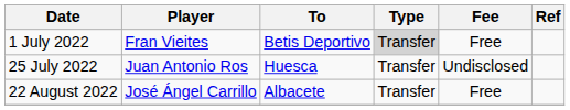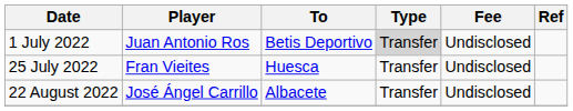 <table class="wikitable">
 <tr>
 <th>Date</th>
 <th>Player</th>
 <th>To</th>
 <th>Type</th>
 <th>Fee</th>
 <th>Ref</th>
 </tr>
 <tr>
 <td>1 July 2022</td>
-<td> <a href='#'>Fran Vieites</a></td>
+<td> <a href='#'>Juan Antonio Ros</a></td>
 <td><a href='#'>Betis Deportivo</a></td>
 <td align=center style="background: lightgrey;">Transfer</td>
-<td align=center>Free</td>
+<td align=center>Undisclosed</td>
 <td align=center></td>
 </tr>
 <tr>
 <td>25 July 2022</td>
-<td> <a href='#'>Juan Antonio Ros</a></td>
+<td> <a href='#'>Fran Vieites</a></td>
 <td><a href='#'>Huesca</a></td>
 <td align=center>Transfer</td>
 <td align=center>Undisclosed</td>
 <td align=center></td>
 </tr>
 <tr>
 <td>22 August 2022</td>
 <td> <a href='#'>José Ángel Carrillo</a></td>
 <td><a href='#'>Albacete</a></td>
 <td align=center>Transfer</td>
-<td align=center>Free</td>
+<td align=center>Undisclosed</td>
 <td align=center></td>
 </tr>
 <tr>
 </tr>
 </table>
